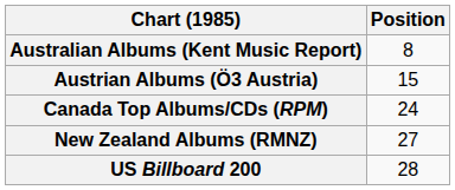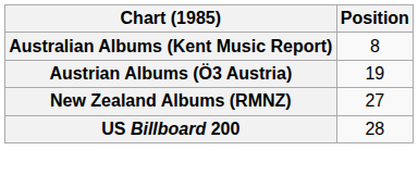 <table class="wikitable sortable plainrowheaders" style="text-align:center">
 <tr>
 <th scope="col">Chart (1985)</th>
 <th scope="col">Position</th>
 </tr>
 <tr>
 <th scope="row">Australian Albums (Kent Music Report)</th>
 <td>8</td>
 </tr>
 <tr>
 <th scope="row">Austrian Albums (Ö3 Austria)</th>
-<td>15</td>
-</tr>
-<tr>
-<th scope="row">Canada Top Albums/CDs (<em>RPM</em>)</th>
-<td>24</td>
+<td>19</td>
 </tr>
 <tr>
 <th scope="row">New Zealand Albums (RMNZ)</th>
 <td>27</td>
 </tr>
 <tr>
 <th scope="row">US <em>Billboard</em> 200</th>
 <td>28</td>
 </tr>
 </table>
